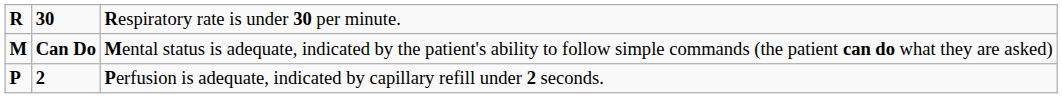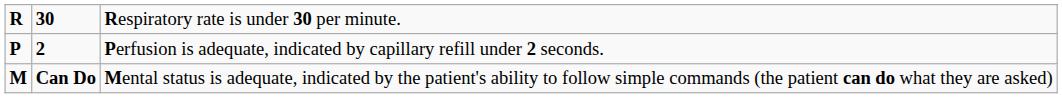 <table class="wikitable" style="margin: 1em auto 1em auto;">
 <tr>
 <td><strong>R</strong></td>
 <td><strong>30</strong></td>
 <td><strong>R</strong>espiratory rate is under <strong>30</strong> per minute.</td>
 </tr>
 <tr>
+<td><strong>P</strong></td>
+<td><strong>2</strong></td>
+<td><strong>P</strong>erfusion is adequate, indicated by capillary refill under <strong>2</strong> seconds.</td>
+</tr>
+<tr>
 <td><strong>M</strong></td>
 <td><strong>Can Do</strong></td>
 <td><strong>M</strong>ental status is adequate, indicated by the patient's ability to follow simple commands (the patient <strong>can do</strong> what they are asked)</td>
 </tr>
-<tr>
-<td><strong>P</strong></td>
-<td><strong>2</strong></td>
-<td><strong>P</strong>erfusion is adequate, indicated by capillary refill under <strong>2</strong> seconds.</td>
-</tr>
 </table>
